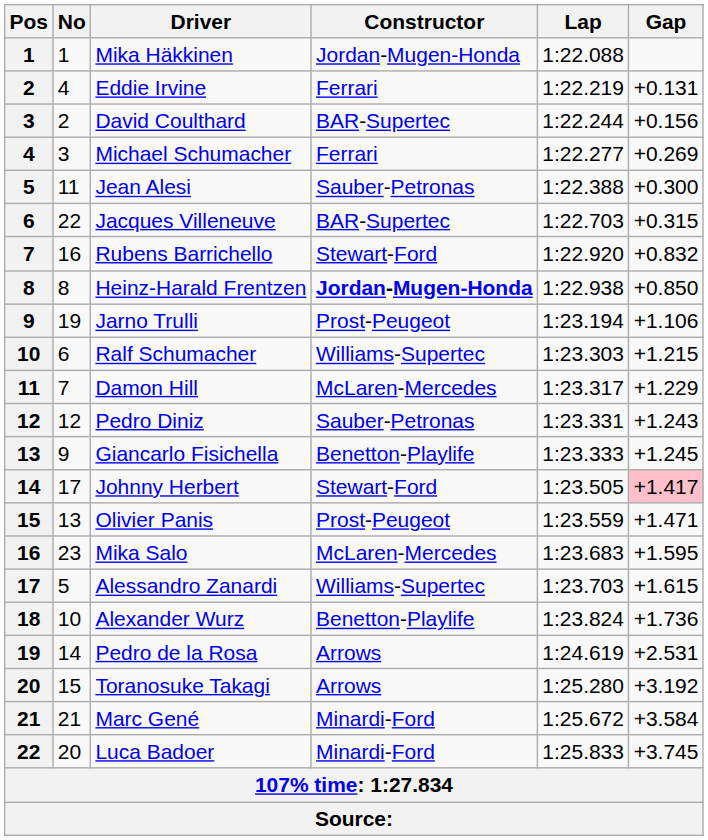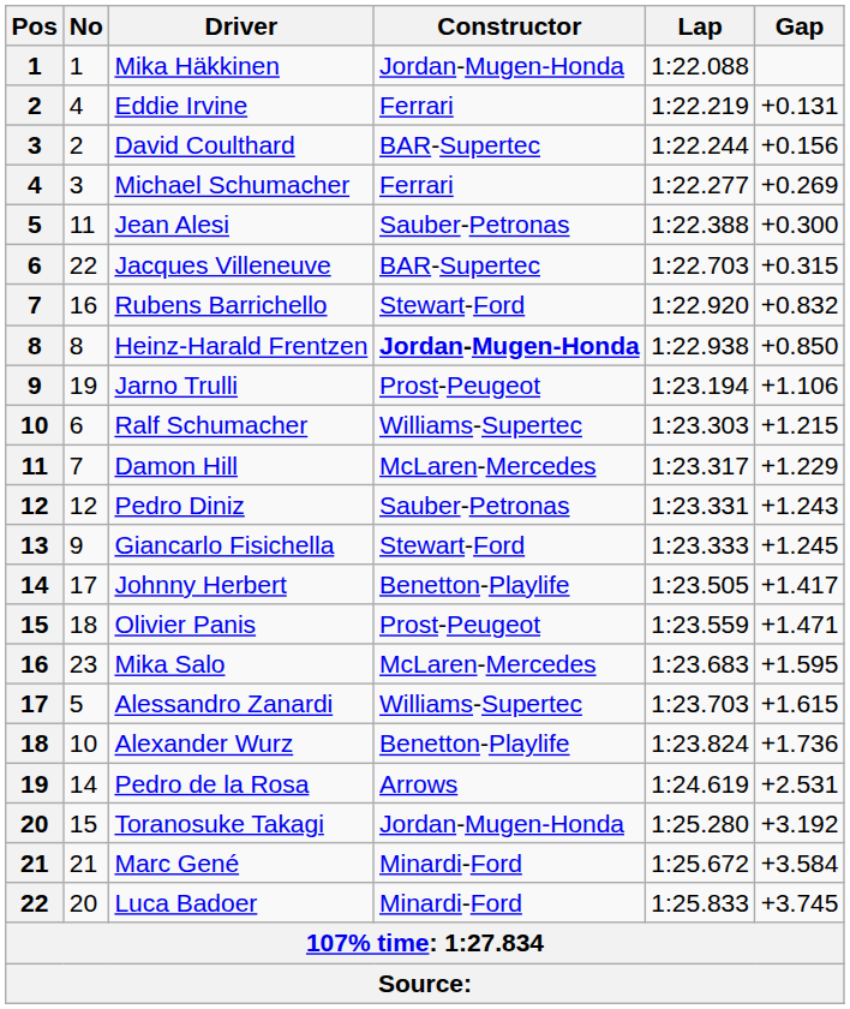 <table class="wikitable sortable" style="font-size: 95%;">
 <tr>
 <th>Pos</th>
 <th>No</th>
 <th>Driver</th>
 <th>Constructor</th>
 <th>Lap</th>
 <th>Gap</th>
 </tr>
 <tr>
 <th>1</th>
 <td>1</td>
 <td> <a href='#'>Mika Häkkinen</a></td>
 <td><a href='#'>Jordan</a>-<a href='#'>Mugen-Honda</a></td>
 <td>1:22.088</td>
 <td></td>
 </tr>
 <tr>
 <th>2</th>
 <td>4</td>
 <td> <a href='#'>Eddie Irvine</a></td>
 <td><a href='#'>Ferrari</a></td>
 <td>1:22.219</td>
 <td>+0.131</td>
 </tr>
 <tr>
 <th>3</th>
 <td>2</td>
 <td> <a href='#'>David Coulthard</a></td>
 <td><a href='#'>BAR</a>-<a href='#'>Supertec</a></td>
 <td>1:22.244</td>
 <td>+0.156</td>
 </tr>
 <tr>
 <th>4</th>
 <td>3</td>
 <td> <a href='#'>Michael Schumacher</a></td>
 <td><a href='#'>Ferrari</a></td>
 <td>1:22.277</td>
 <td>+0.269</td>
 </tr>
 <tr>
 <th>5</th>
 <td>11</td>
 <td> <a href='#'>Jean Alesi</a></td>
 <td><a href='#'>Sauber</a>-<a href='#'>Petronas</a></td>
 <td>1:22.388</td>
 <td>+0.300</td>
 </tr>
 <tr>
 <th>6</th>
 <td>22</td>
 <td> <a href='#'>Jacques Villeneuve</a></td>
 <td><a href='#'>BAR</a>-<a href='#'>Supertec</a></td>
 <td>1:22.703</td>
 <td>+0.315</td>
 </tr>
 <tr>
 <th>7</th>
 <td>16</td>
 <td> <a href='#'>Rubens Barrichello</a></td>
 <td><a href='#'>Stewart</a>-<a href='#'>Ford</a></td>
 <td>1:22.920</td>
 <td>+0.832</td>
 </tr>
 <tr>
 <th>8</th>
 <td>8</td>
 <td> <a href='#'>Heinz-Harald Frentzen</a></td>
 <td><strong><a href='#'>Jordan</a>-<a href='#'>Mugen-Honda</a></strong></td>
 <td>1:22.938</td>
 <td>+0.850</td>
 </tr>
 <tr>
 <th>9</th>
 <td>19</td>
 <td> <a href='#'>Jarno Trulli</a></td>
 <td><a href='#'>Prost</a>-<a href='#'>Peugeot</a></td>
 <td>1:23.194</td>
 <td>+1.106</td>
 </tr>
 <tr>
 <th>10</th>
 <td>6</td>
 <td> <a href='#'>Ralf Schumacher</a></td>
 <td><a href='#'>Williams</a>-<a href='#'>Supertec</a></td>
 <td>1:23.303</td>
 <td>+1.215</td>
 </tr>
 <tr>
 <th>11</th>
 <td>7</td>
 <td> <a href='#'>Damon Hill</a></td>
 <td><a href='#'>McLaren</a>-<a href='#'>Mercedes</a></td>
 <td>1:23.317</td>
 <td>+1.229</td>
 </tr>
 <tr>
 <th>12</th>
 <td>12</td>
 <td> <a href='#'>Pedro Diniz</a></td>
 <td><a href='#'>Sauber</a>-<a href='#'>Petronas</a></td>
 <td>1:23.331</td>
 <td>+1.243</td>
 </tr>
 <tr>
 <th>13</th>
 <td>9</td>
 <td> <a href='#'>Giancarlo Fisichella</a></td>
-<td><a href='#'>Benetton</a>-<a href='#'>Playlife</a></td>
+<td><a href='#'>Stewart</a>-<a href='#'>Ford</a></td>
 <td>1:23.333</td>
 <td>+1.245</td>
 </tr>
 <tr>
 <th>14</th>
 <td>17</td>
 <td> <a href='#'>Johnny Herbert</a></td>
-<td><a href='#'>Stewart</a>-<a href='#'>Ford</a></td>
+<td><a href='#'>Benetton</a>-<a href='#'>Playlife</a></td>
 <td>1:23.505</td>
-<td style="background: pink;">+1.417</td>
+<td>+1.417</td>
 </tr>
 <tr>
 <th>15</th>
-<td>13</td>
+<td>18</td>
 <td> <a href='#'>Olivier Panis</a></td>
 <td><a href='#'>Prost</a>-<a href='#'>Peugeot</a></td>
 <td>1:23.559</td>
 <td>+1.471</td>
 </tr>
 <tr>
 <th>16</th>
 <td>23</td>
 <td> <a href='#'>Mika Salo</a></td>
 <td><a href='#'>McLaren</a>-<a href='#'>Mercedes</a></td>
 <td>1:23.683</td>
 <td>+1.595</td>
 </tr>
 <tr>
 <th>17</th>
 <td>5</td>
 <td> <a href='#'>Alessandro Zanardi</a></td>
 <td><a href='#'>Williams</a>-<a href='#'>Supertec</a></td>
 <td>1:23.703</td>
 <td>+1.615</td>
 </tr>
 <tr>
 <th>18</th>
 <td>10</td>
 <td> <a href='#'>Alexander Wurz</a></td>
 <td><a href='#'>Benetton</a>-<a href='#'>Playlife</a></td>
 <td>1:23.824</td>
 <td>+1.736</td>
 </tr>
 <tr>
 <th>19</th>
 <td>14</td>
 <td> <a href='#'>Pedro de la Rosa</a></td>
 <td><a href='#'>Arrows</a></td>
 <td>1:24.619</td>
 <td>+2.531</td>
 </tr>
 <tr>
 <th>20</th>
 <td>15</td>
 <td> <a href='#'>Toranosuke Takagi</a></td>
-<td><a href='#'>Arrows</a></td>
+<td><a href='#'>Jordan</a>-<a href='#'>Mugen-Honda</a></td>
 <td>1:25.280</td>
 <td>+3.192</td>
 </tr>
 <tr>
 <th>21</th>
 <td>21</td>
 <td> <a href='#'>Marc Gené</a></td>
 <td><a href='#'>Minardi</a>-<a href='#'>Ford</a></td>
 <td>1:25.672</td>
 <td>+3.584</td>
 </tr>
 <tr>
 <th>22</th>
 <td>20</td>
 <td> <a href='#'>Luca Badoer</a></td>
 <td><a href='#'>Minardi</a>-<a href='#'>Ford</a></td>
 <td>1:25.833</td>
 <td>+3.745</td>
 </tr>
 <tr>
 <th colspan="6"><a href='#'>107% time</a>: 1:27.834</th>
 </tr>
 <tr>
 <th colspan=6>Source:</th>
 </tr>
 <tr>
 </tr>
 </table>
